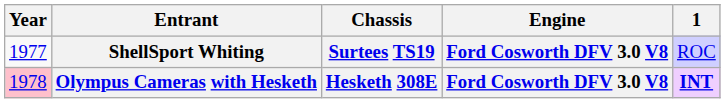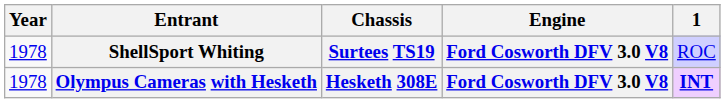 <table class="wikitable" style="text-align:center; font-size:90%">
 <tr>
 <th>Year</th>
 <th>Entrant</th>
 <th>Chassis</th>
 <th>Engine</th>
 <th>1</th>
 </tr>
 <tr>
-<td><a href='#'>1977</a></td>
+<td><a href='#'>1978</a></td>
 <th>ShellSport Whiting</th>
 <th><a href='#'>Surtees</a> <a href='#'>TS19</a></th>
 <th><a href='#'>Ford Cosworth DFV</a> 3.0 <a href='#'>V8</a></th>
 <td style="background:#CFCFFF;"><a href='#'>ROC</a><br></td>
 </tr>
 <tr>
-<td style="background: pink;"><a href='#'>1978</a></td>
+<td><a href='#'>1978</a></td>
 <th><a href='#'>Olympus Cameras</a> <a href='#'>with Hesketh</a></th>
 <th><a href='#'>Hesketh</a> <a href='#'>308E</a></th>
 <th><a href='#'>Ford Cosworth DFV</a> 3.0 <a href='#'>V8</a></th>
 <td style="background:#EFCFFF;"><strong><a href='#'>INT</a><br></strong></td>
 </tr>
 </table>
